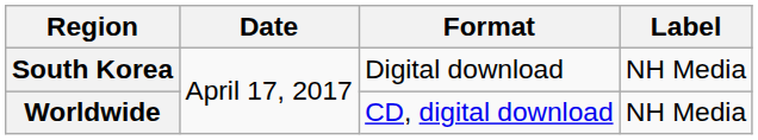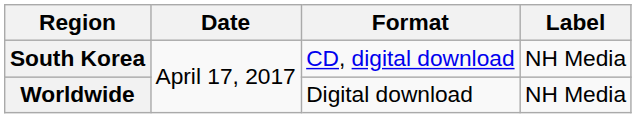 <table class="wikitable plainrowheaders">
 <tr>
 <th scope="col">Region</th>
 <th>Date</th>
 <th>Format</th>
 <th>Label</th>
 </tr>
 <tr>
 <th scope="row">South Korea</th>
 <td rowspan="2">April 17, 2017</td>
-<td>Digital download</td>
+<td><a href='#'>CD</a>, <a href='#'>digital download</a></td>
 <td>NH Media</td>
 </tr>
 <tr>
 <th scope="row">Worldwide</th>
-<td><a href='#'>CD</a>, <a href='#'>digital download</a></td>
+<td>Digital download</td>
 <td>NH Media</td>
 </tr>
 </table>
